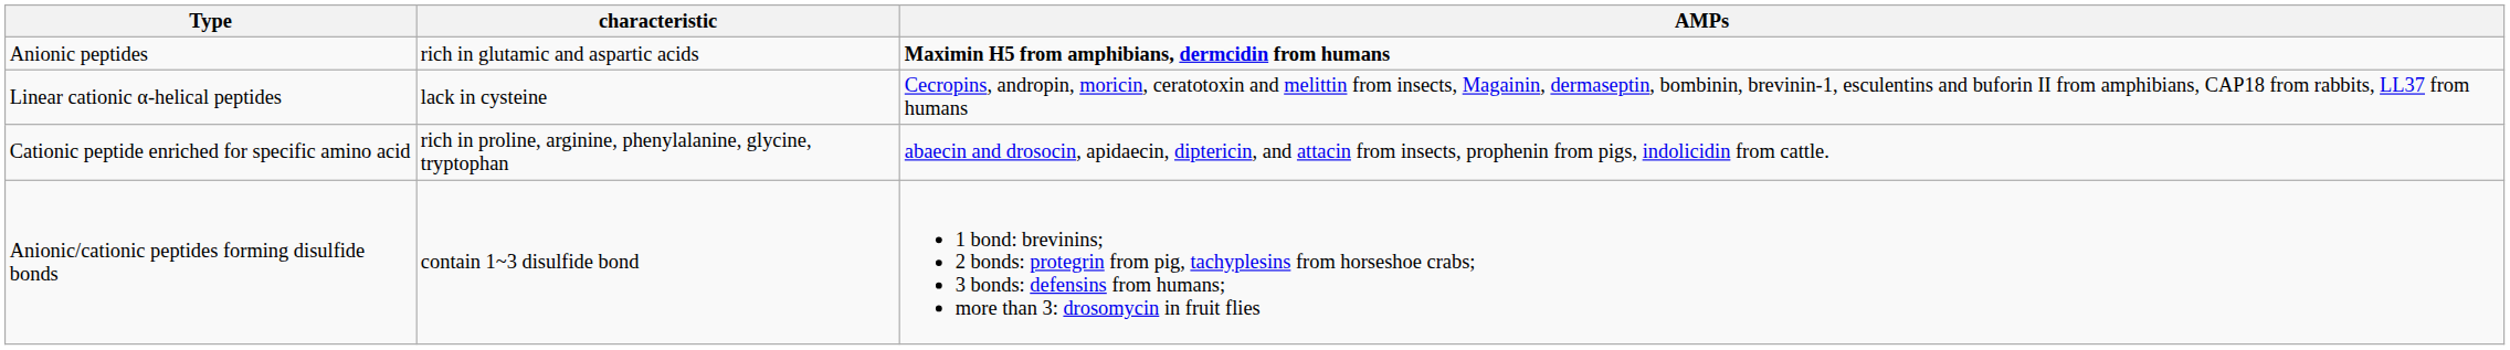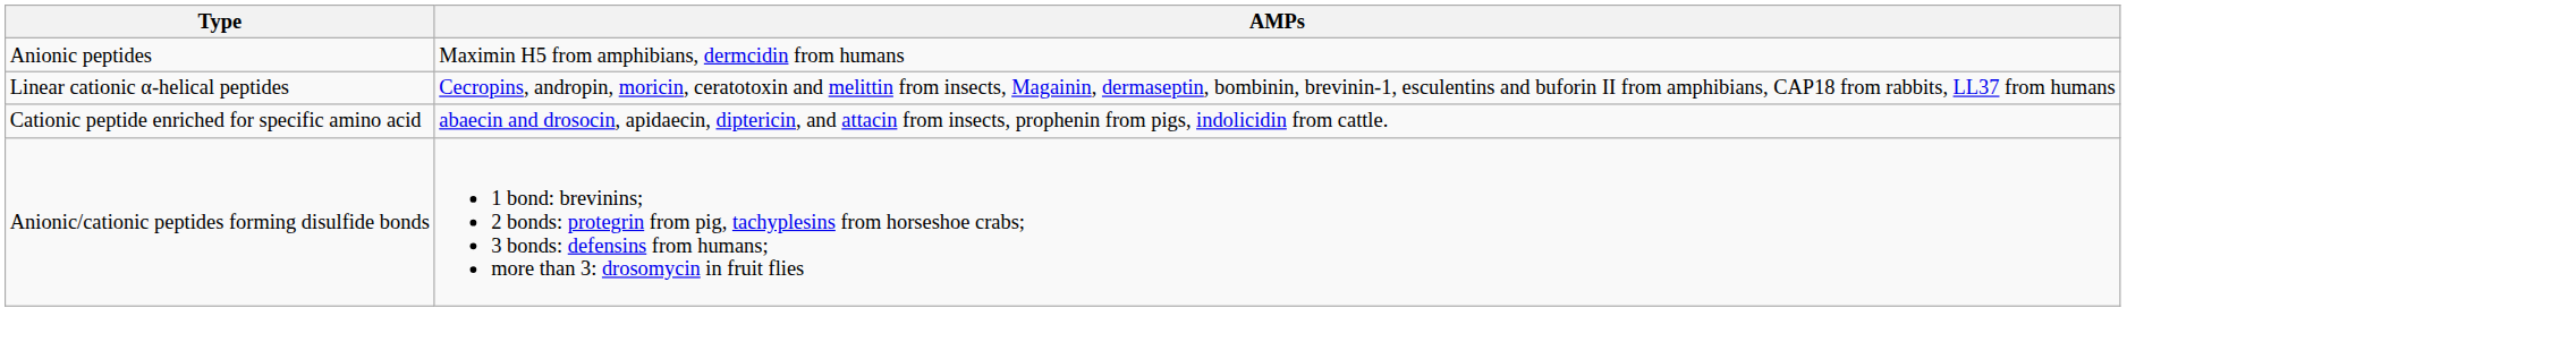 <table class="wikitable">
 <tr>
 <th>Type</th>
-<th>characteristic</th>
 <th>AMPs</th>
 </tr>
 <tr>
 <td>Anionic peptides</td>
-<td>rich in glutamic and aspartic acids</td>
-<td><strong>Maximin H5 from amphibians, <a href='#'>dermcidin</a> from humans</strong></td>
+<td>Maximin H5 from amphibians, <a href='#'>dermcidin</a> from humans</td>
 </tr>
 <tr>
 <td>Linear cationic α-helical peptides</td>
-<td>lack in cysteine</td>
 <td><a href='#'>Cecropins</a>, andropin, <a href='#'>moricin</a>, ceratotoxin and <a href='#'>melittin</a> from insects, <a href='#'>Magainin</a>, <a href='#'>dermaseptin</a>, bombinin, brevinin-1, esculentins and buforin II from amphibians, CAP18 from rabbits, <a href='#'>LL37</a> from humans</td>
 </tr>
 <tr>
 <td>Cationic peptide enriched for specific amino acid</td>
-<td>rich in proline, arginine, phenylalanine, glycine, tryptophan</td>
 <td><a href='#'>abaecin and drosocin</a>, apidaecin, <a href='#'>diptericin</a>, and <a href='#'>attacin</a> from insects, prophenin from pigs, <a href='#'>indolicidin</a> from cattle.</td>
 </tr>
 <tr>
 <td>Anionic/cationic peptides forming disulfide bonds</td>
-<td>contain 1~3 disulfide bond</td>
 <td><br><ul><li>1 bond: brevinins;</li><li>2 bonds: <a href='#'>protegrin</a> from pig, <a href='#'>tachyplesins</a> from horseshoe crabs;</li><li>3 bonds: <a href='#'>defensins</a> from humans;</li><li>more than 3: <a href='#'>drosomycin</a> in fruit flies</li></ul></td>
 </tr>
 </table>
